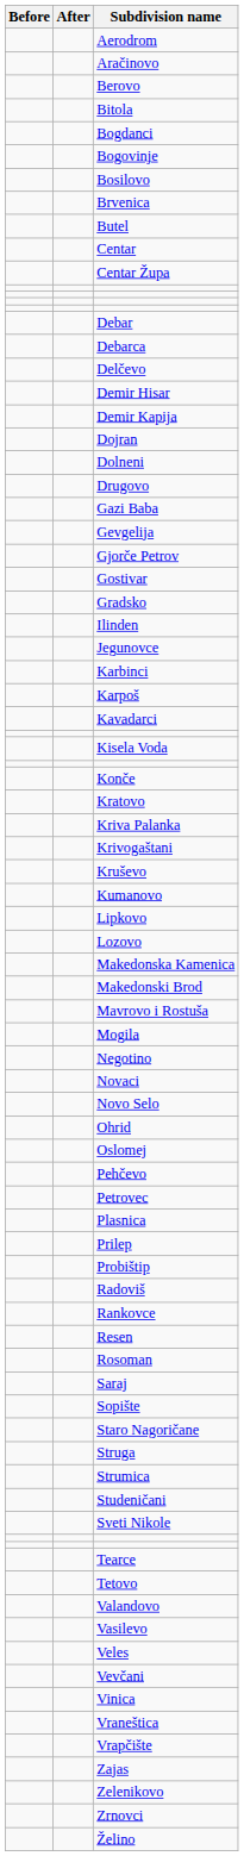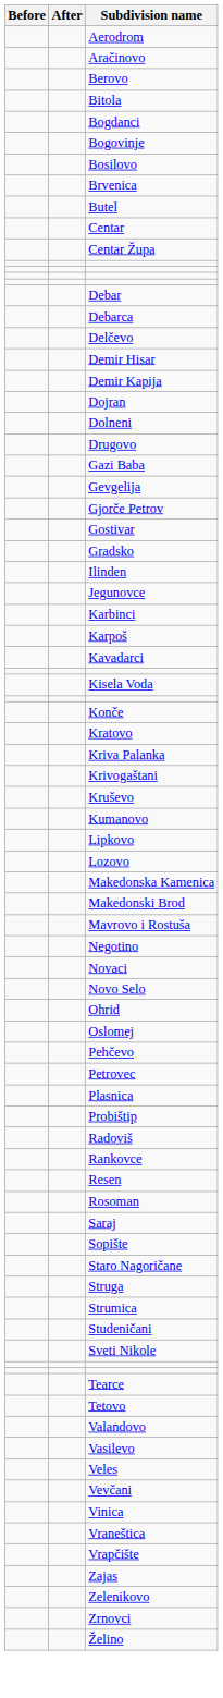 <table class="wikitable sortable mw-collapsible">
 <tr>
 <th>Before</th>
 <th>After</th>
 <th>Subdivision name</th>
 </tr>
 <tr>
 <td></td>
 <td></td>
 <td><a href='#'>Aerodrom</a></td>
 </tr>
 <tr>
 <td></td>
 <td></td>
 <td><a href='#'>Aračinovo</a></td>
 </tr>
 <tr>
 <td></td>
 <td></td>
 <td><a href='#'>Berovo</a></td>
 </tr>
 <tr>
 <td></td>
 <td></td>
 <td><a href='#'>Bitola</a></td>
 </tr>
 <tr>
 <td></td>
 <td></td>
 <td><a href='#'>Bogdanci</a></td>
 </tr>
 <tr>
 <td></td>
 <td></td>
 <td><a href='#'>Bogovinje</a></td>
 </tr>
 <tr>
 <td></td>
 <td></td>
 <td><a href='#'>Bosilovo</a></td>
 </tr>
 <tr>
 <td></td>
 <td></td>
 <td><a href='#'>Brvenica</a></td>
 </tr>
 <tr>
 <td></td>
 <td></td>
 <td><a href='#'>Butel</a></td>
 </tr>
 <tr>
 <td></td>
 <td></td>
 <td><a href='#'>Centar</a></td>
 </tr>
 <tr>
 <td></td>
 <td></td>
 <td><a href='#'>Centar Župa</a></td>
 </tr>
 <tr>
 <td></td>
 <td></td>
 <td></td>
 </tr>
 <tr>
 <td></td>
 <td></td>
 <td></td>
 </tr>
 <tr>
 <td></td>
 <td></td>
 <td></td>
 </tr>
 <tr>
 <td></td>
 <td></td>
 <td></td>
 </tr>
 <tr>
 <td></td>
 <td></td>
 <td><a href='#'>Debar</a></td>
 </tr>
 <tr>
 <td></td>
 <td></td>
 <td><a href='#'>Debarca</a></td>
 </tr>
 <tr>
 <td></td>
 <td></td>
 <td><a href='#'>Delčevo</a></td>
 </tr>
 <tr>
 <td></td>
 <td></td>
 <td><a href='#'>Demir Hisar</a></td>
 </tr>
 <tr>
 <td></td>
 <td></td>
 <td><a href='#'>Demir Kapija</a></td>
 </tr>
 <tr>
 <td></td>
 <td></td>
 <td><a href='#'>Dojran</a></td>
 </tr>
 <tr>
 <td></td>
 <td></td>
 <td><a href='#'>Dolneni</a></td>
 </tr>
 <tr>
 <td></td>
 <td></td>
 <td><a href='#'>Drugovo</a></td>
 </tr>
 <tr>
 <td></td>
 <td></td>
 <td><a href='#'>Gazi Baba</a></td>
 </tr>
 <tr>
 <td></td>
 <td></td>
 <td><a href='#'>Gevgelija</a></td>
 </tr>
 <tr>
 <td></td>
 <td></td>
 <td><a href='#'>Gjorče Petrov</a></td>
 </tr>
 <tr>
 <td></td>
 <td></td>
 <td><a href='#'>Gostivar</a></td>
 </tr>
 <tr>
 <td></td>
 <td></td>
 <td><a href='#'>Gradsko</a></td>
 </tr>
 <tr>
 <td></td>
 <td></td>
 <td><a href='#'>Ilinden</a></td>
 </tr>
 <tr>
 <td></td>
 <td></td>
 <td><a href='#'>Jegunovce</a></td>
 </tr>
 <tr>
 <td></td>
 <td></td>
 <td><a href='#'>Karbinci</a></td>
 </tr>
 <tr>
 <td></td>
 <td></td>
 <td><a href='#'>Karpoš</a></td>
 </tr>
 <tr>
 <td></td>
 <td></td>
 <td><a href='#'>Kavadarci</a></td>
 </tr>
 <tr>
 <td></td>
 <td></td>
 <td></td>
 </tr>
 <tr>
 <td></td>
 <td></td>
 <td><a href='#'>Kisela Voda</a></td>
 </tr>
 <tr>
 <td></td>
 <td></td>
 <td></td>
 </tr>
 <tr>
 <td></td>
 <td></td>
 <td><a href='#'>Konče</a></td>
 </tr>
 <tr>
 <td></td>
 <td></td>
 <td><a href='#'>Kratovo</a></td>
 </tr>
 <tr>
 <td></td>
 <td></td>
 <td><a href='#'>Kriva Palanka</a></td>
 </tr>
 <tr>
 <td></td>
 <td></td>
 <td><a href='#'>Krivogaštani</a></td>
 </tr>
 <tr>
 <td></td>
 <td></td>
 <td><a href='#'>Kruševo</a></td>
 </tr>
 <tr>
 <td></td>
 <td></td>
 <td><a href='#'>Kumanovo</a></td>
 </tr>
 <tr>
 <td></td>
 <td></td>
 <td><a href='#'>Lipkovo</a></td>
 </tr>
 <tr>
 <td></td>
 <td></td>
 <td><a href='#'>Lozovo</a></td>
 </tr>
 <tr>
 <td></td>
 <td></td>
 <td><a href='#'>Makedonska Kamenica</a></td>
 </tr>
 <tr>
 <td></td>
 <td></td>
 <td><a href='#'>Makedonski Brod</a></td>
 </tr>
 <tr>
 <td></td>
 <td></td>
 <td><a href='#'>Mavrovo i Rostuša</a></td>
 </tr>
 <tr>
 <td></td>
 <td></td>
-<td><a href='#'>Mogila</a></td>
-</tr>
-<tr>
-<td></td>
-<td></td>
 <td><a href='#'>Negotino</a></td>
 </tr>
 <tr>
 <td></td>
 <td></td>
 <td><a href='#'>Novaci</a></td>
 </tr>
 <tr>
 <td></td>
 <td></td>
 <td><a href='#'>Novo Selo</a></td>
 </tr>
 <tr>
 <td></td>
 <td></td>
 <td><a href='#'>Ohrid</a></td>
 </tr>
 <tr>
 <td></td>
 <td></td>
 <td><a href='#'>Oslomej</a></td>
 </tr>
 <tr>
 <td></td>
 <td></td>
 <td><a href='#'>Pehčevo</a></td>
 </tr>
 <tr>
 <td></td>
 <td></td>
 <td><a href='#'>Petrovec</a></td>
 </tr>
 <tr>
 <td></td>
 <td></td>
 <td><a href='#'>Plasnica</a></td>
-</tr>
-<tr>
-<td></td>
-<td></td>
-<td><a href='#'>Prilep</a></td>
 </tr>
 <tr>
 <td></td>
 <td></td>
 <td><a href='#'>Probištip</a></td>
 </tr>
 <tr>
 <td></td>
 <td></td>
 <td><a href='#'>Radoviš</a></td>
 </tr>
 <tr>
 <td></td>
 <td></td>
 <td><a href='#'>Rankovce</a></td>
 </tr>
 <tr>
 <td></td>
 <td></td>
 <td><a href='#'>Resen</a></td>
 </tr>
 <tr>
 <td></td>
 <td></td>
 <td><a href='#'>Rosoman</a></td>
 </tr>
 <tr>
 <td></td>
 <td></td>
 <td><a href='#'>Saraj</a></td>
 </tr>
 <tr>
 <td></td>
 <td></td>
 <td><a href='#'>Sopište</a></td>
 </tr>
 <tr>
 <td></td>
 <td></td>
 <td><a href='#'>Staro Nagoričane</a></td>
 </tr>
 <tr>
 <td></td>
 <td></td>
 <td><a href='#'>Struga</a></td>
 </tr>
 <tr>
 <td></td>
 <td></td>
 <td><a href='#'>Strumica</a></td>
 </tr>
 <tr>
 <td></td>
 <td></td>
 <td><a href='#'>Studeničani</a></td>
 </tr>
 <tr>
 <td></td>
 <td></td>
 <td><a href='#'>Sveti Nikole</a></td>
 </tr>
 <tr>
 <td></td>
 <td></td>
 <td></td>
 </tr>
 <tr>
 <td></td>
 <td></td>
 <td></td>
 </tr>
 <tr>
 <td></td>
 <td></td>
 <td><a href='#'>Tearce</a></td>
 </tr>
 <tr>
 <td></td>
 <td></td>
 <td><a href='#'>Tetovo</a></td>
 </tr>
 <tr>
 <td></td>
 <td></td>
 <td><a href='#'>Valandovo</a></td>
 </tr>
 <tr>
 <td></td>
 <td></td>
 <td><a href='#'>Vasilevo</a></td>
 </tr>
 <tr>
 <td></td>
 <td></td>
 <td><a href='#'>Veles</a></td>
 </tr>
 <tr>
 <td></td>
 <td></td>
 <td><a href='#'>Vevčani</a></td>
 </tr>
 <tr>
 <td></td>
 <td></td>
 <td><a href='#'>Vinica</a></td>
 </tr>
 <tr>
 <td></td>
 <td></td>
 <td><a href='#'>Vraneštica</a></td>
 </tr>
 <tr>
 <td></td>
 <td></td>
 <td><a href='#'>Vrapčište</a></td>
 </tr>
 <tr>
 <td></td>
 <td></td>
 <td><a href='#'>Zajas</a></td>
 </tr>
 <tr>
 <td></td>
 <td></td>
 <td><a href='#'>Zelenikovo</a></td>
 </tr>
 <tr>
 <td></td>
 <td></td>
 <td><a href='#'>Zrnovci</a></td>
 </tr>
 <tr>
 <td></td>
 <td></td>
 <td><a href='#'>Želino</a></td>
 </tr>
 </table>
